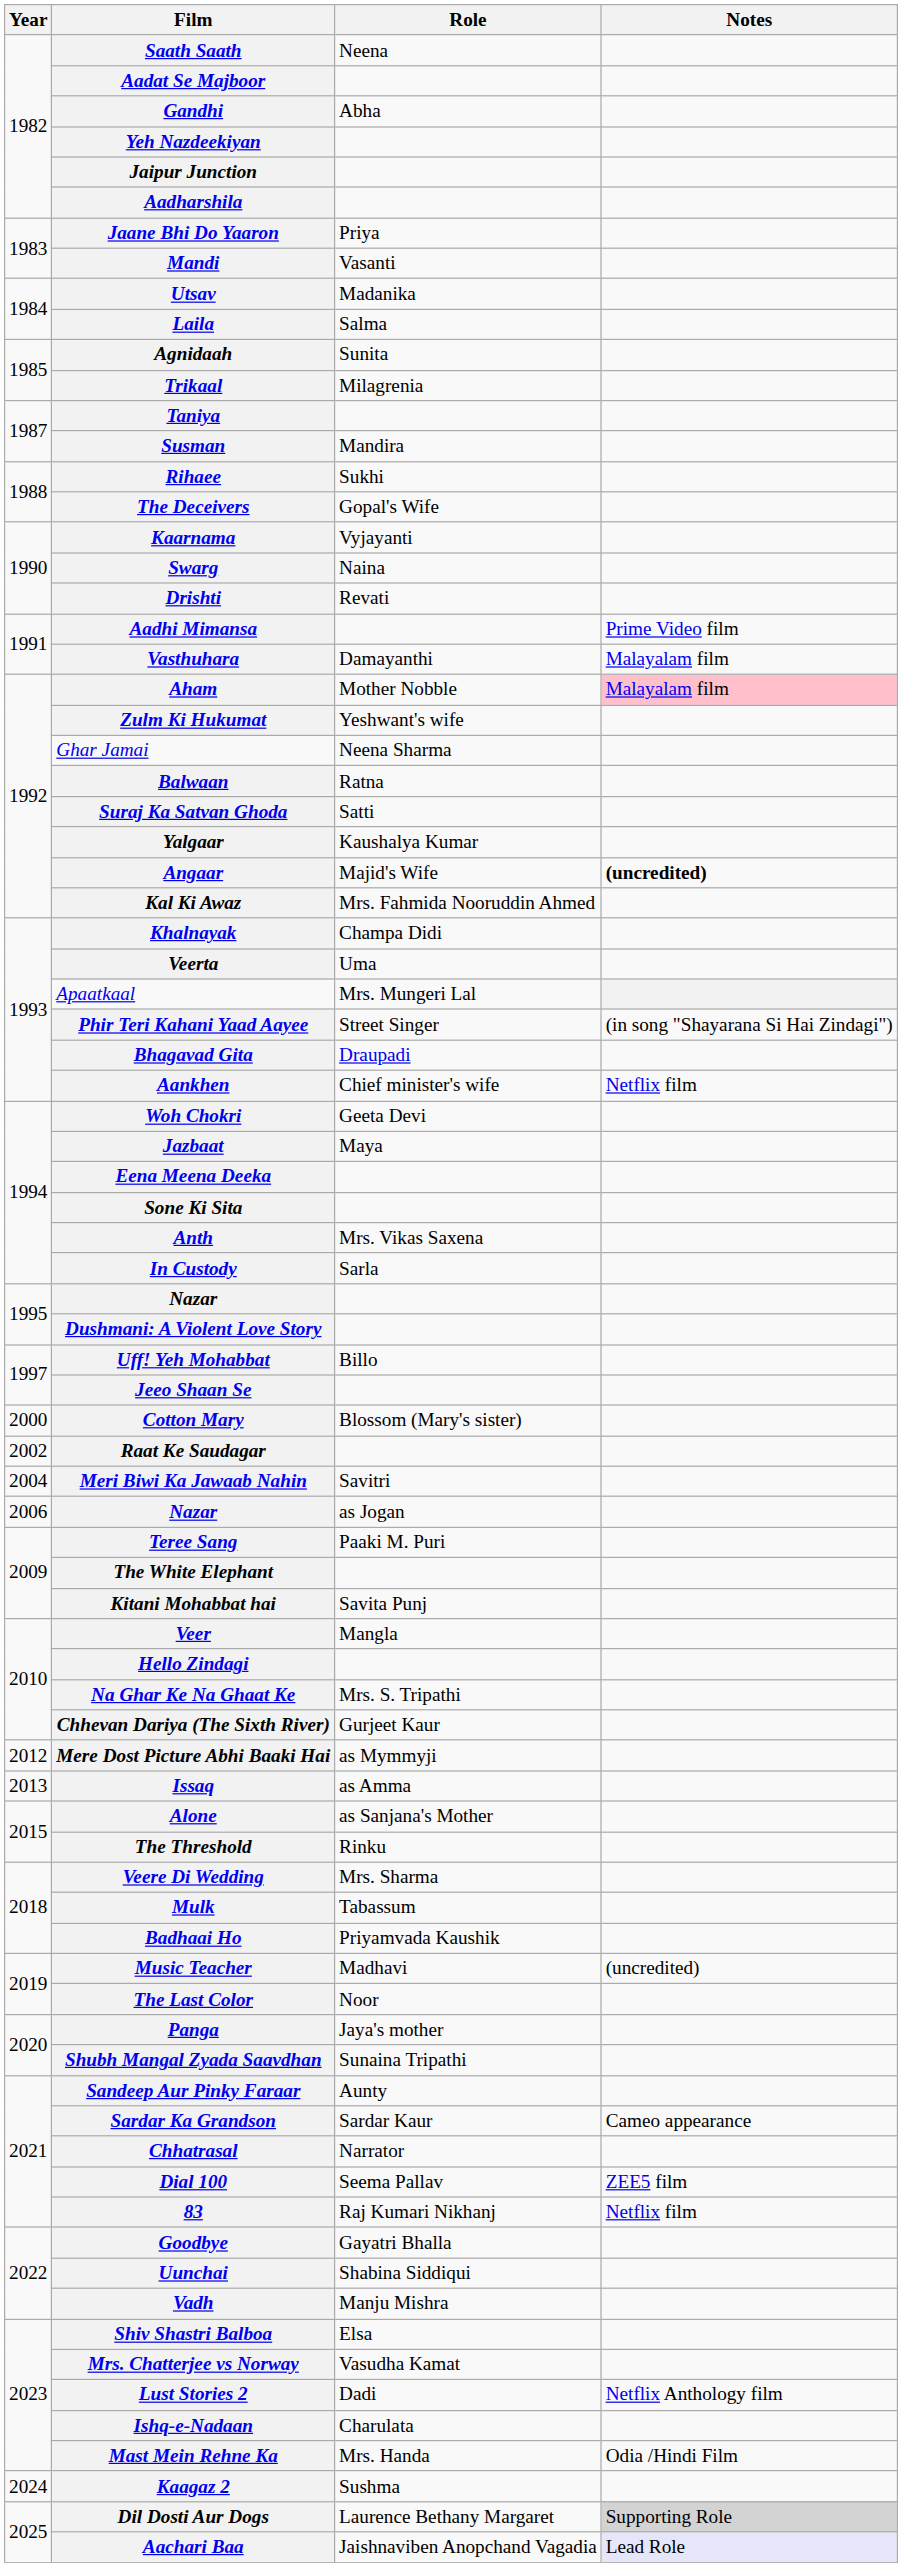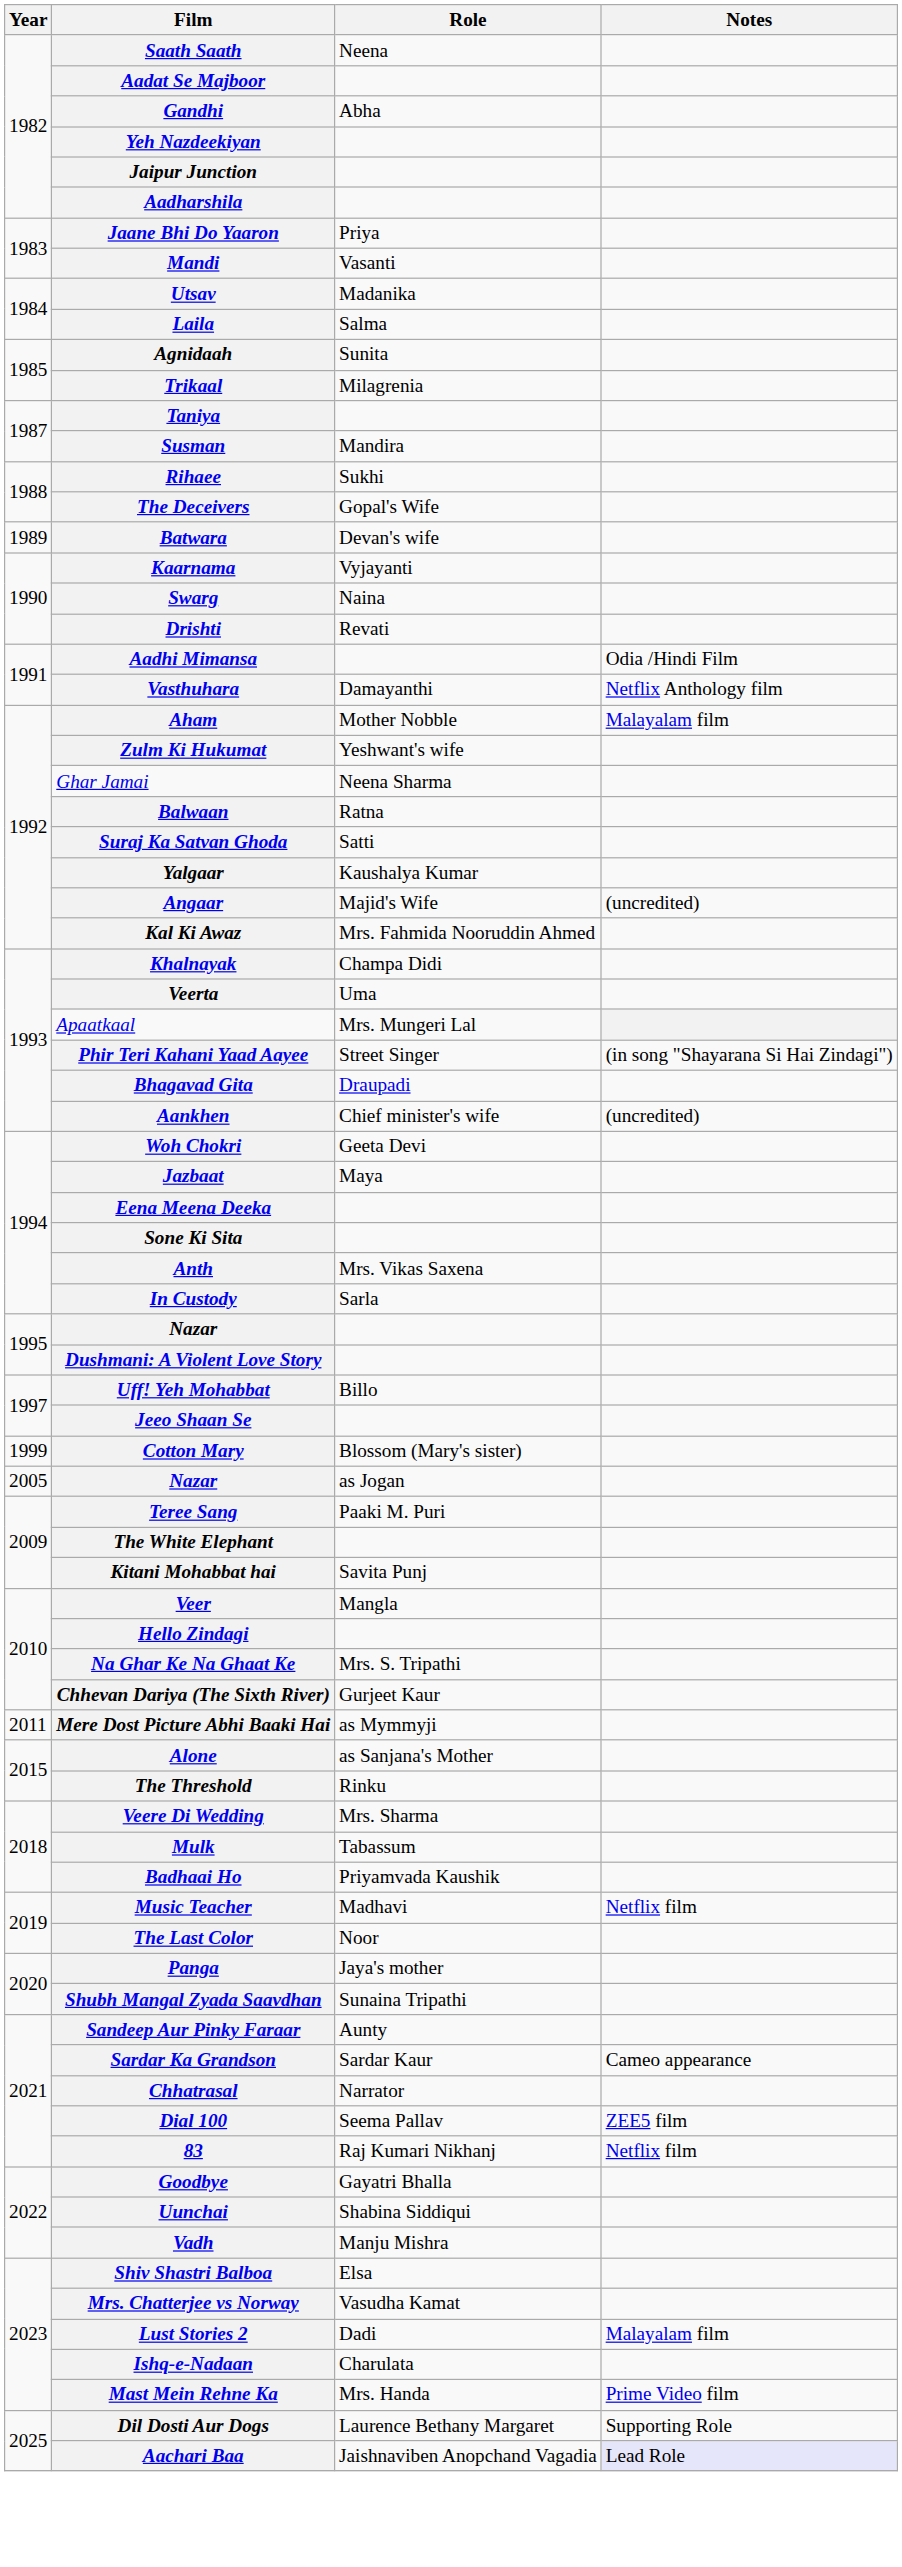 <table class="wikitable sortable plainrowheaders">
 <tr style="text-align:center;">
 <th scope="col">Year</th>
 <th scope="col">Film</th>
 <th>Role</th>
 <th class="unsortable" scope="col">Notes</th>
 </tr>
 <tr>
 <td rowspan='6'>1982</td>
 <th scope="row"><em><a href='#'>Saath Saath</a></em></th>
 <td>Neena</td>
 <td></td>
 </tr>
 <tr>
 <th scope="row"><em><a href='#'>Aadat Se Majboor</a></em></th>
 <td></td>
 <td></td>
 </tr>
 <tr>
 <th scope="row"><em><a href='#'>Gandhi</a></em></th>
 <td>Abha</td>
 <td></td>
 </tr>
 <tr>
 <th scope="row"><em><a href='#'>Yeh Nazdeekiyan</a></em></th>
 <td></td>
 <td></td>
 </tr>
 <tr>
 <th scope="row"><em>Jaipur Junction</em></th>
 <td></td>
 <td></td>
 </tr>
 <tr>
 <th scope="row"><em><a href='#'>Aadharshila</a></em></th>
 <td></td>
 <td></td>
 </tr>
 <tr>
 <td rowspan='2'>1983</td>
 <th scope="row"><em><a href='#'>Jaane Bhi Do Yaaron</a></em></th>
 <td>Priya</td>
 <td></td>
 </tr>
 <tr>
 <th scope="row"><em><a href='#'>Mandi</a></em></th>
 <td>Vasanti</td>
 <td></td>
 </tr>
 <tr>
 <td rowspan="2">1984</td>
 <th scope="row"><em><a href='#'>Utsav</a></em></th>
 <td>Madanika</td>
 <td></td>
 </tr>
 <tr>
 <th scope="row"><em><a href='#'>Laila</a></em></th>
 <td>Salma</td>
 <td></td>
 </tr>
 <tr>
 <td rowspan="2">1985</td>
 <th scope="row"><em>Agnidaah</em></th>
 <td>Sunita</td>
 <td></td>
 </tr>
 <tr>
 <th scope="row"><em><a href='#'>Trikaal</a></em></th>
 <td>Milagrenia</td>
 <td></td>
 </tr>
 <tr>
 <td rowspan="2">1987</td>
 <th scope="row"><em><a href='#'>Taniya</a></em></th>
 <td></td>
 <td></td>
 </tr>
 <tr>
 <th scope="row"><em><a href='#'>Susman</a></em></th>
 <td>Mandira</td>
 <td></td>
 </tr>
 <tr>
 <td rowspan="2">1988</td>
 <th scope="row"><em><a href='#'>Rihaee</a></em></th>
 <td>Sukhi</td>
 <td></td>
 </tr>
 <tr>
 <th scope="row"><em><a href='#'>The Deceivers</a></em></th>
 <td>Gopal's Wife</td>
 <td></td>
 </tr>
 <tr>
+<td>1989</td>
+<th scope="row"><em><a href='#'>Batwara</a></em></th>
+<td>Devan's wife</td>
+<td></td>
+</tr>
+<tr>
 <td rowspan="3">1990</td>
 <th scope="row"><em><a href='#'>Kaarnama</a></em></th>
 <td>Vyjayanti</td>
 <td></td>
 </tr>
 <tr>
 <th scope="row"><em><a href='#'>Swarg</a></em></th>
 <td>Naina</td>
 <td></td>
 </tr>
 <tr>
 <th scope="row"><em><a href='#'>Drishti</a></em></th>
 <td>Revati</td>
 <td></td>
 </tr>
 <tr>
 <td rowspan="2">1991</td>
 <th scope="row"><em><a href='#'>Aadhi Mimansa</a></em></th>
 <td></td>
-<td><a href='#'>Prime Video</a> film</td>
+<td>Odia /Hindi Film</td>
 </tr>
 <tr>
 <th scope="row"><em><a href='#'>Vasthuhara</a></em></th>
 <td>Damayanthi</td>
-<td><a href='#'>Malayalam</a> film</td>
+<td><a href='#'>Netflix</a> Anthology film</td>
 </tr>
 <tr>
 <td rowspan="8">1992</td>
 <th scope="row"><em><a href='#'>Aham</a></em></th>
 <td>Mother Nobble</td>
-<td style="background: pink;"><a href='#'>Malayalam</a> film</td>
+<td><a href='#'>Malayalam</a> film</td>
 </tr>
 <tr>
 <th scope="row"><em><a href='#'>Zulm Ki Hukumat</a></em></th>
 <td>Yeshwant's wife</td>
 <td></td>
 </tr>
 <tr>
 <td><em><a href='#'>Ghar Jamai</a></em></td>
 <td>Neena Sharma</td>
 <td></td>
 </tr>
 <tr>
 <th scope="row"><em><a href='#'>Balwaan</a></em></th>
 <td>Ratna</td>
 <td></td>
 </tr>
 <tr>
 <th scope="row"><em><a href='#'>Suraj Ka Satvan Ghoda</a></em></th>
 <td>Satti</td>
 <td></td>
 </tr>
 <tr>
 <th scope="row"><em>Yalgaar</em></th>
 <td>Kaushalya Kumar</td>
 <td></td>
 </tr>
 <tr>
 <th scope="row"><em><a href='#'>Angaar</a></em></th>
 <td>Majid's Wife</td>
-<td><strong>(uncredited)</strong></td>
+<td>(uncredited)</td>
 </tr>
 <tr>
 <th scope="row"><em>Kal Ki Awaz</em></th>
 <td>Mrs. Fahmida Nooruddin Ahmed</td>
 <td></td>
 </tr>
 <tr>
 <td rowspan="6">1993</td>
 <th scope="row"><em><a href='#'>Khalnayak</a></em></th>
 <td>Champa Didi</td>
 <td></td>
 </tr>
 <tr>
 <th scope="row"><em>Veerta</em></th>
 <td>Uma</td>
 <td></td>
 </tr>
 <tr>
 <td><em><a href='#'>Apaatkaal</a></em></td>
 <td>Mrs. Mungeri Lal</td>
 <th></th>
 </tr>
 <tr>
 <th scope="row"><em><a href='#'>Phir Teri Kahani Yaad Aayee</a></em></th>
 <td>Street Singer</td>
 <td>(in song "Shayarana Si Hai Zindagi")</td>
 </tr>
 <tr>
 <th scope="row"><em><a href='#'>Bhagavad Gita</a></em></th>
 <td><a href='#'>Draupadi</a></td>
 <td></td>
 </tr>
 <tr>
 <th scope="row"><em><a href='#'>Aankhen</a></em></th>
 <td>Chief minister's wife</td>
-<td><a href='#'>Netflix</a> film</td>
+<td>(uncredited)</td>
 </tr>
 <tr>
 <td rowspan="6">1994</td>
 <th scope="row"><em><a href='#'>Woh Chokri</a></em></th>
 <td>Geeta Devi</td>
 <td></td>
 </tr>
 <tr>
 <th scope="row"><em><a href='#'>Jazbaat</a></em></th>
 <td>Maya</td>
 <td></td>
 </tr>
 <tr>
 <th scope="row"><em><a href='#'>Eena Meena Deeka</a></em></th>
 <td></td>
 <td></td>
 </tr>
 <tr>
 <th scope="row"><em>Sone Ki Sita</em></th>
 <td></td>
 <td></td>
 </tr>
 <tr>
 <th scope="row"><em><a href='#'>Anth</a></em></th>
 <td>Mrs. Vikas Saxena</td>
 <td></td>
 </tr>
 <tr>
 <th scope="row"><em><a href='#'>In Custody</a></em></th>
 <td>Sarla</td>
 <td></td>
 </tr>
 <tr>
 <td rowspan="2">1995</td>
 <th scope="row"><em>Nazar</em></th>
 <td></td>
 <td></td>
 </tr>
 <tr>
 <th scope="row"><em><a href='#'>Dushmani: A Violent Love Story</a></em></th>
 <td></td>
 <td></td>
 </tr>
 <tr>
 <td rowspan="2">1997</td>
 <th scope="row"><em><a href='#'>Uff! Yeh Mohabbat</a></em></th>
 <td>Billo</td>
 <td></td>
 </tr>
 <tr>
 <th scope="row"><em><a href='#'>Jeeo Shaan Se</a></em></th>
 <td></td>
 <td></td>
 </tr>
 <tr>
-<td>2000</td>
+<td>1999</td>
 <th scope="row"><em><a href='#'>Cotton Mary</a></em></th>
 <td>Blossom (Mary's sister)</td>
 <td></td>
 </tr>
 <tr>
-<td>2002</td>
-<th scope="row"><em>Raat Ke Saudagar</em></th>
-<td></td>
-<td></td>
-</tr>
-<tr>
-<td>2004</td>
-<th scope="row"><em><a href='#'>Meri Biwi Ka Jawaab Nahin</a></em></th>
-<td>Savitri</td>
-<td></td>
-</tr>
-<tr>
-<td>2006</td>
+<td>2005</td>
 <th scope="row"><em><a href='#'>Nazar</a></em></th>
 <td>as Jogan</td>
 <td></td>
 </tr>
 <tr>
 <td rowspan="3">2009</td>
 <th scope="row"><em><a href='#'>Teree Sang</a></em></th>
 <td>Paaki M. Puri</td>
 <td></td>
 </tr>
 <tr>
 <th scope="row"><em>The White Elephant</em></th>
 <td></td>
 <td></td>
 </tr>
 <tr>
 <th scope="row"><em>Kitani Mohabbat hai</em></th>
 <td>Savita Punj</td>
 <td></td>
 </tr>
 <tr>
 <td rowspan="4">2010</td>
 <th scope="row"><em><a href='#'>Veer</a></em></th>
 <td>Mangla</td>
 <td></td>
 </tr>
 <tr>
 <th scope="row"><em><a href='#'>Hello Zindagi</a></em></th>
 <td></td>
 <td></td>
 </tr>
 <tr>
 <th scope="row"><em><a href='#'>Na Ghar Ke Na Ghaat Ke</a></em></th>
 <td>Mrs. S. Tripathi</td>
 <td></td>
 </tr>
 <tr>
 <th scope="row"><em>Chhevan Dariya (The Sixth River)</em></th>
 <td>Gurjeet Kaur</td>
 <td></td>
 </tr>
 <tr>
-<td>2012</td>
+<td>2011</td>
 <th scope="row"><em>Mere Dost Picture Abhi Baaki Hai</em></th>
 <td>as Mymmyji</td>
-<td></td>
-</tr>
-<tr>
-<td>2013</td>
-<th scope="row"><em><a href='#'>Issaq</a></em></th>
-<td>as Amma</td>
 <td></td>
 </tr>
 <tr>
 <td rowspan='2'>2015</td>
 <th scope="row"><em><a href='#'>Alone</a></em></th>
 <td>as Sanjana's Mother</td>
 <td></td>
 </tr>
 <tr>
 <th scope="row"><em>The Threshold</em></th>
 <td>Rinku</td>
 <td></td>
 </tr>
 <tr>
 <td rowspan='3'>2018</td>
 <th scope="row"><em><a href='#'>Veere Di Wedding</a></em></th>
 <td>Mrs. Sharma</td>
 <td></td>
 </tr>
 <tr>
 <th scope="row"><em><a href='#'>Mulk</a></em></th>
 <td>Tabassum</td>
 <td></td>
 </tr>
 <tr>
 <th scope="row"><em><a href='#'>Badhaai Ho</a></em></th>
 <td>Priyamvada Kaushik</td>
 <td></td>
 </tr>
 <tr>
 <td rowspan='2'>2019</td>
 <th scope="row"><em><a href='#'>Music Teacher</a></em></th>
 <td>Madhavi</td>
-<td>(uncredited)</td>
+<td><a href='#'>Netflix</a> film</td>
 </tr>
 <tr>
 <th scope="row"><em><a href='#'>The Last Color</a></em></th>
 <td>Noor</td>
 <td></td>
 </tr>
 <tr>
 <td rowspan='2'>2020</td>
 <th scope="row"><em><a href='#'>Panga</a></em></th>
 <td>Jaya's mother</td>
 <td></td>
 </tr>
 <tr>
 <th scope="row"><em><a href='#'>Shubh Mangal Zyada Saavdhan</a></em></th>
 <td>Sunaina Tripathi</td>
 <td></td>
 </tr>
 <tr>
 <td rowspan='5'>2021</td>
 <th scope="row"><em><a href='#'>Sandeep Aur Pinky Faraar</a></em></th>
 <td>Aunty</td>
 <td></td>
 </tr>
 <tr>
 <th scope="row"><em><a href='#'>Sardar Ka Grandson</a></em></th>
 <td>Sardar Kaur</td>
 <td>Cameo appearance</td>
 </tr>
 <tr>
 <th scope="row"><em><a href='#'>Chhatrasal</a></em></th>
 <td>Narrator</td>
 <td></td>
 </tr>
 <tr>
 <th scope="row"><em><a href='#'>Dial 100</a></em></th>
 <td>Seema Pallav</td>
 <td><a href='#'>ZEE5</a> film</td>
 </tr>
 <tr>
 <th scope="row"><em><a href='#'>83</a></em></th>
 <td>Raj Kumari Nikhanj</td>
 <td><a href='#'>Netflix</a> film</td>
 </tr>
 <tr>
 <td rowspan='3'>2022</td>
 <th scope="row"><em><a href='#'>Goodbye</a></em></th>
 <td>Gayatri Bhalla</td>
 <td></td>
 </tr>
 <tr>
 <th scope="row"><em><a href='#'>Uunchai</a></em></th>
 <td>Shabina Siddiqui</td>
 <td></td>
 </tr>
 <tr>
 <th scope="row"><em><a href='#'>Vadh</a></em></th>
 <td>Manju Mishra</td>
 <td></td>
 </tr>
 <tr>
 <td rowspan='5'>2023</td>
 <th scope="row"><em><a href='#'>Shiv Shastri Balboa</a></em></th>
 <td>Elsa</td>
 <td></td>
 </tr>
 <tr>
 <th scope="row"><em><a href='#'>Mrs. Chatterjee vs Norway</a></em></th>
 <td>Vasudha Kamat</td>
 <td></td>
 </tr>
 <tr>
 <th scope="row"><em><a href='#'>Lust Stories 2</a></em></th>
 <td>Dadi</td>
-<td><a href='#'>Netflix</a> Anthology film</td>
+<td><a href='#'>Malayalam</a> film</td>
 </tr>
 <tr>
 <th scope="row"><em><a href='#'>Ishq-e-Nadaan</a></em></th>
 <td>Charulata</td>
 <td></td>
 </tr>
 <tr>
 <th scope="row"><em><a href='#'>Mast Mein Rehne Ka</a></em></th>
 <td>Mrs. Handa</td>
-<td>Odia /Hindi Film</td>
-</tr>
-<tr>
-<td>2024</td>
-<th scope="row"><em><a href='#'>Kaagaz 2</a></em></th>
-<td>Sushma</td>
-<td></td>
+<td><a href='#'>Prime Video</a> film</td>
 </tr>
 <tr>
 <td rowspan = "2">2025</td>
 <th scope="row"><em>Dil Dosti Aur Dogs</em></th>
 <td>Laurence Bethany Margaret</td>
-<td style="background: lightgrey;">Supporting Role</td>
+<td>Supporting Role</td>
 </tr>
 <tr>
 <th scope="row"><em><a href='#'>Aachari Baa</a></em></th>
 <td>Jaishnaviben Anopchand Vagadia</td>
 <td style="background: lavender;">Lead Role</td>
 </tr>
 <tr>
 </tr>
 </table>
